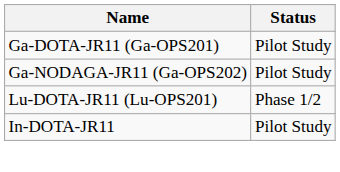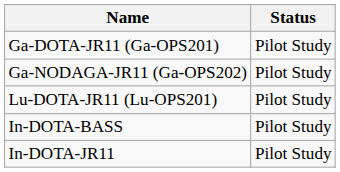 <table class="wikitable">
 <tr>
 <th><strong>Name</strong></th>
 <th><strong>Status</strong></th>
 </tr>
 <tr>
 <td>Ga-DOTA-JR11 (Ga-OPS201)</td>
 <td>Pilot Study</td>
 </tr>
 <tr>
 <td>Ga-NODAGA-JR11 (Ga-OPS202)</td>
 <td>Pilot Study</td>
 </tr>
 <tr>
 <td>Lu-DOTA-JR11 (Lu-OPS201)</td>
-<td>Phase 1/2</td>
+<td>Pilot Study</td>
+</tr>
+<tr>
+<td>In-DOTA-BASS</td>
+<td>Pilot Study</td>
 </tr>
 <tr>
 <td>In-DOTA-JR11</td>
 <td>Pilot Study</td>
 </tr>
 </table>
